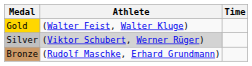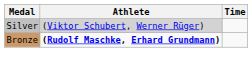 <table class="wikitable">
 <tr>
 <th>Medal</th>
 <th>Athlete</th>
 <th>Time</th>
-</tr>
-<tr>
-<td bgcolor="gold">Gold</td>
-<td> (<a href='#'>Walter Feist</a>, <a href='#'>Walter Kluge</a>)</td>
-<td></td>
 </tr>
 <tr>
 <td bgcolor="silver">Silver</td>
 <td style="background: lightgrey;"> (<a href='#'>Viktor Schubert</a>, <a href='#'>Werner Rüger</a>)</td>
 <td></td>
 </tr>
 <tr>
 <td bgcolor="CC9966">Bronze</td>
-<td> (<a href='#'>Rudolf Maschke</a>, <a href='#'>Erhard Grundmann</a>)</td>
+<td><strong> (<a href='#'>Rudolf Maschke</a>, <a href='#'>Erhard Grundmann</a>)</strong></td>
 <td></td>
 </tr>
 </table>
